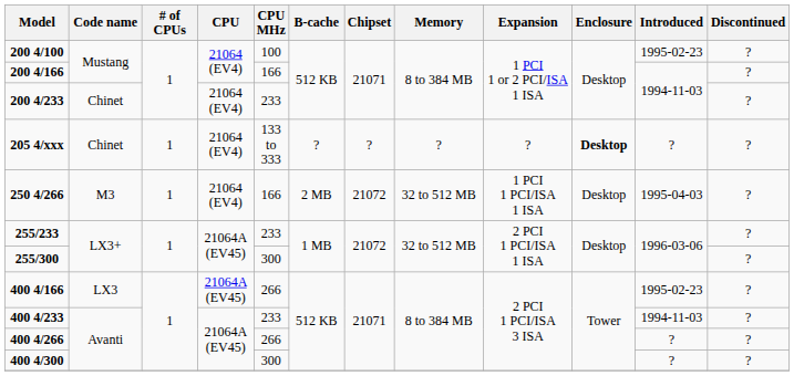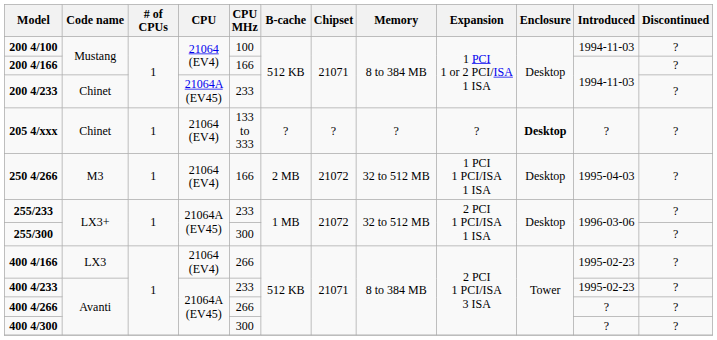 <table class="wikitable" style="text-align: center;">
 <tr>
 <th width="70">Model</th>
 <th width="80">Code name</th>
 <th width="60"># of<br>CPUs</th>
 <th width="60">CPU</th>
 <th width="30">CPU<br>MHz</th>
 <th width="60">B-cache</th>
 <th width="50">Chipset</th>
 <th width="100">Memory</th>
 <th width="100">Expansion</th>
 <th width="50">Enclosure</th>
 <th width="80">Introduced</th>
 <th width="80">Discontinued</th>
 </tr>
 <tr>
 <td><strong>200 4/100</strong></td>
 <td rowspan="2">Mustang</td>
 <td rowspan="3">1</td>
 <td rowspan="2"><a href='#'>21064</a><br>(EV4)</td>
 <td>100</td>
 <td rowspan="3">512 KB</td>
 <td rowspan="3">21071</td>
 <td rowspan="3">8 to 384 MB</td>
 <td rowspan="3">1 <a href='#'>PCI</a> <br> 1 or 2 PCI/<a href='#'>ISA</a> <br> 1 ISA</td>
 <td rowspan="3">Desktop</td>
-<td>1995-02-23</td>
+<td>1994-11-03</td>
 <td>?</td>
 </tr>
 <tr>
 <td><strong>200 4/166</strong></td>
 <td>166</td>
 <td rowspan="2">1994-11-03</td>
 <td>?</td>
 </tr>
 <tr>
 <td><strong>200 4/233</strong></td>
 <td>Chinet</td>
-<td>21064<br>(EV4)</td>
+<td><a href='#'>21064A</a> (EV45)</td>
 <td>233</td>
 <td>?</td>
 </tr>
 <tr>
 <td><strong>205 4/xxx</strong></td>
 <td>Chinet</td>
 <td>1</td>
 <td>21064<br>(EV4)</td>
 <td>133 to 333</td>
 <td>?</td>
 <td>?</td>
 <td>?</td>
 <td>?</td>
 <td><strong>Desktop</strong></td>
 <td>?</td>
 <td>?</td>
 </tr>
 <tr>
 <td><strong>250 4/266</strong></td>
 <td>M3</td>
 <td>1</td>
 <td>21064<br>(EV4)</td>
 <td>166</td>
 <td>2 MB</td>
 <td>21072</td>
 <td>32 to 512 MB</td>
 <td>1 PCI<br>1 PCI/ISA<br>1 ISA</td>
 <td>Desktop</td>
 <td>1995-04-03</td>
 <td>?</td>
 </tr>
 <tr>
 <td><strong>255/233</strong></td>
 <td rowspan="2">LX3+</td>
 <td rowspan="2">1</td>
 <td rowspan="2">21064A<br>(EV45)</td>
 <td>233</td>
 <td rowspan="2">1 MB</td>
 <td rowspan="2">21072</td>
 <td rowspan="2">32 to 512 MB</td>
 <td rowspan="2">2 PCI<br>1 PCI/ISA<br>1 ISA</td>
 <td rowspan="2">Desktop</td>
 <td rowspan="2">1996-03-06</td>
 <td>?</td>
 </tr>
 <tr>
 <td><strong>255/300</strong></td>
 <td>300</td>
 <td>?</td>
 </tr>
 <tr>
 <td><strong>400 4/166</strong></td>
 <td>LX3</td>
 <td rowspan="4">1</td>
-<td><a href='#'>21064A</a> (EV45)</td>
+<td>21064<br>(EV4)</td>
 <td>266</td>
 <td rowspan="4">512 KB</td>
 <td rowspan="4">21071</td>
 <td rowspan="4">8 to 384 MB</td>
 <td rowspan="4">2 PCI<br>1 PCI/ISA<br>3 ISA</td>
 <td rowspan="4">Tower</td>
 <td>1995-02-23</td>
 <td>?</td>
 </tr>
 <tr>
 <td><strong>400 4/233</strong></td>
 <td rowspan="3">Avanti</td>
 <td rowspan="3">21064A<br>(EV45)</td>
 <td>233</td>
-<td>1994-11-03</td>
+<td>1995-02-23</td>
 <td>?</td>
 </tr>
 <tr>
 <td><strong>400 4/266</strong></td>
 <td>266</td>
 <td>?</td>
 <td>?</td>
 </tr>
 <tr>
 <td><strong>400 4/300</strong></td>
 <td>300</td>
 <td>?</td>
 <td>?</td>
 </tr>
 <tr>
 </tr>
 </table>
